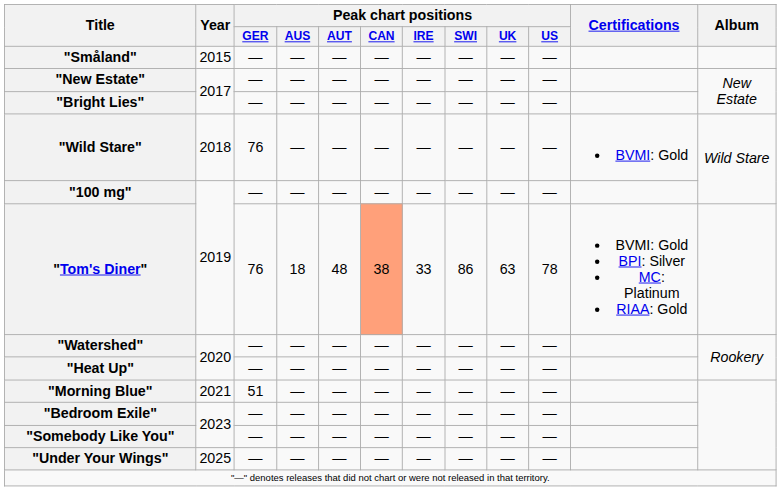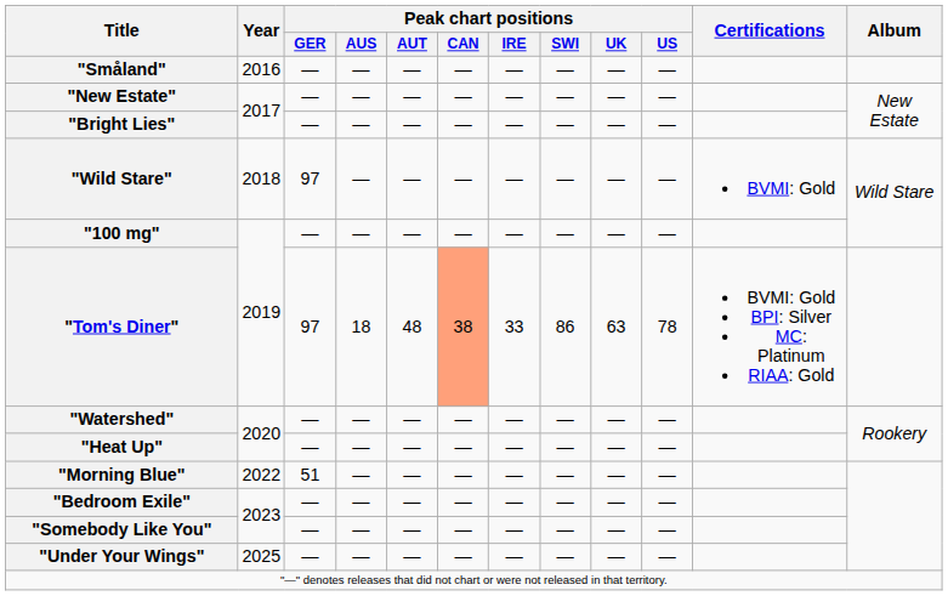 <table class="wikitable plainrowheaders" style="text-align:center;">
 <tr>
 <th scope="col" rowspan="2" style="width:13em;">Title</th>
 <th scope="col" rowspan="2" style="width:1em;">Year</th>
 <th scope="col" colspan="8">Peak chart positions</th>
 <th scope="col" rowspan="2"><a href='#'>Certifications</a></th>
 <th scope="col" rowspan="2">Album</th>
 </tr>
 <tr>
 <th scope="col" style="width:3em;font-size:85%;"><a href='#'>GER</a><br></th>
 <th scope="col" style="width:3em;font-size:85%;"><a href='#'>AUS</a><br></th>
 <th scope="col" style="width:3em;font-size:85%;"><a href='#'>AUT</a><br></th>
 <th scope="col" style="width:3em;font-size:85%"><a href='#'>CAN</a><br></th>
 <th scope="col" style="width:3em;font-size:85%"><a href='#'>IRE</a><br></th>
 <th scope="col" style="width:3em;font-size:85%"><a href='#'>SWI</a><br></th>
 <th scope="col" style="width:3em;font-size:85%"><a href='#'>UK</a><br></th>
 <th scope="col" style="width:3em;font-size:85%"><a href='#'>US</a><br></th>
 </tr>
 <tr>
 <th scope="row">"Småland"</th>
-<td>2015</td>
+<td>2016</td>
 <td>—</td>
 <td>—</td>
 <td>—</td>
 <td>—</td>
 <td>—</td>
 <td>—</td>
 <td>—</td>
 <td>—</td>
 <td></td>
 <td></td>
 </tr>
 <tr>
 <th scope="row">"New Estate"</th>
 <td rowspan="2">2017</td>
 <td>—</td>
 <td>—</td>
 <td>—</td>
 <td>—</td>
 <td>—</td>
 <td>—</td>
 <td>—</td>
 <td>—</td>
 <td></td>
 <td rowspan="2"><em>New Estate</em></td>
 </tr>
 <tr>
 <th scope="row">"Bright Lies"</th>
 <td>—</td>
 <td>—</td>
 <td>—</td>
 <td>—</td>
 <td>—</td>
 <td>—</td>
 <td>—</td>
 <td>—</td>
 <td></td>
 </tr>
 <tr>
 <th scope="row">"Wild Stare"</th>
 <td>2018</td>
-<td>76</td>
+<td>97</td>
 <td>—</td>
 <td>—</td>
 <td>—</td>
 <td>—</td>
 <td>—</td>
 <td>—</td>
 <td>—</td>
 <td><br><ul><li><a href='#'>BVMI</a>: Gold</li></ul></td>
 <td rowspan="2"><em>Wild Stare</em></td>
 </tr>
 <tr>
 <th scope="row">"100 mg"</th>
 <td rowspan="2">2019</td>
 <td>—</td>
 <td>—</td>
 <td>—</td>
 <td>—</td>
 <td>—</td>
 <td>—</td>
 <td>—</td>
 <td>—</td>
 <td></td>
 </tr>
 <tr>
 <th scope="row">"<a href='#'>Tom's Diner</a>"<br></th>
-<td>76</td>
+<td>97</td>
 <td>18</td>
 <td>48</td>
 <td style="background: lightsalmon;">38</td>
 <td>33</td>
 <td>86</td>
 <td>63</td>
 <td>78</td>
 <td><br><ul><li>BVMI: Gold</li><li><a href='#'>BPI</a>: Silver</li><li><a href='#'>MC</a>: Platinum</li><li><a href='#'>RIAA</a>: Gold</li></ul></td>
 <td></td>
 </tr>
 <tr>
 <th scope="row">"Watershed"</th>
 <td rowspan="2">2020</td>
 <td>—</td>
 <td>—</td>
 <td>—</td>
 <td>—</td>
 <td>—</td>
 <td>—</td>
 <td>—</td>
 <td>—</td>
 <td></td>
 <td rowspan="2"><em>Rookery</em></td>
 </tr>
 <tr>
 <th scope="row">"Heat Up"</th>
 <td>—</td>
 <td>—</td>
 <td>—</td>
 <td>—</td>
 <td>—</td>
 <td>—</td>
 <td>—</td>
 <td>—</td>
 <td></td>
 </tr>
 <tr>
 <th scope="row">"Morning Blue"</th>
-<td>2021</td>
+<td>2022</td>
 <td>51</td>
 <td>—</td>
 <td>—</td>
 <td>—</td>
 <td>—</td>
 <td>—</td>
 <td>—</td>
 <td>—</td>
 <td></td>
 <td rowspan="4"></td>
 </tr>
 <tr>
 <th scope="row">"Bedroom Exile"</th>
 <td rowspan="2">2023</td>
 <td>—</td>
 <td>—</td>
 <td>—</td>
 <td>—</td>
 <td>—</td>
 <td>—</td>
 <td>—</td>
 <td>—</td>
 <td></td>
 </tr>
 <tr>
 <th scope="row">"Somebody Like You"</th>
 <td>—</td>
 <td>—</td>
 <td>—</td>
 <td>—</td>
 <td>—</td>
 <td>—</td>
 <td>—</td>
 <td>—</td>
 <td></td>
 </tr>
 <tr>
 <th scope="row">"Under Your Wings"</th>
 <td>2025</td>
 <td>—</td>
 <td>—</td>
 <td>—</td>
 <td>—</td>
 <td>—</td>
 <td>—</td>
 <td>—</td>
 <td>—</td>
 <td></td>
 </tr>
 <tr>
 <td align="center" colspan="15" style="font-size:8pt">"—" denotes releases that did not chart or were not released in that territory.</td>
 </tr>
 </table>
